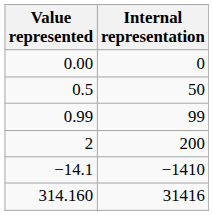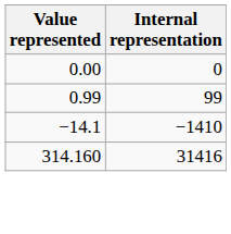 <table class="wikitable" style="margin:0 0 0 1em; text-align:right; float:right;">
 <tr>
 <th>Value<br>represented</th>
 <th>Internal<br>representation</th>
 </tr>
 <tr>
 <td>0.00</td>
 <td>0</td>
 </tr>
 <tr>
-<td>0.5</td>
-<td>50</td>
-</tr>
-<tr>
 <td>0.99</td>
 <td>99</td>
-</tr>
-<tr>
-<td>2</td>
-<td>200</td>
 </tr>
 <tr>
 <td>−14.1</td>
 <td>−1410</td>
 </tr>
 <tr>
 <td>314.160</td>
 <td>31416</td>
 </tr>
 </table>
